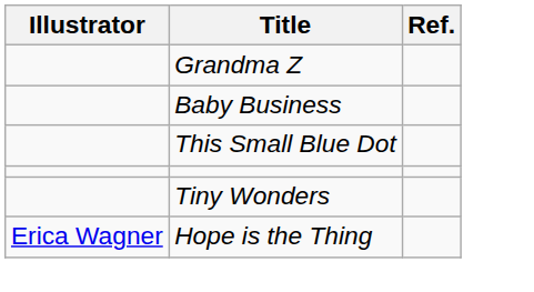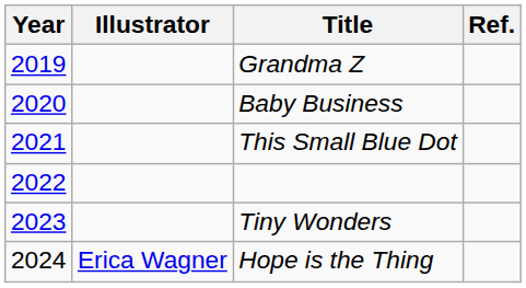 <table class="wikitable">
 <tr>
+<th>Year</th>
 <th>Illustrator</th>
 <th>Title</th>
 <th>Ref.</th>
 </tr>
 <tr>
+<td><a href='#'>2019</a></td>
 <td></td>
 <td><em>Grandma Z</em></td>
 <td></td>
 </tr>
 <tr>
+<td><a href='#'>2020</a></td>
 <td></td>
 <td><em>Baby Business</em></td>
 <td></td>
 </tr>
 <tr>
+<td><a href='#'>2021</a></td>
 <td></td>
 <td><em>This Small Blue Dot</em></td>
 <td><em></em></td>
 </tr>
 <tr>
+<td><a href='#'>2022</a></td>
 <td></td>
 <td><em></em></td>
 <td><em></em></td>
 </tr>
 <tr>
+<td><a href='#'>2023</a></td>
 <td></td>
 <td><em>Tiny Wonders</em></td>
 <td></td>
 </tr>
 <tr>
+<td>2024</td>
 <td><a href='#'>Erica Wagner</a></td>
 <td><em>Hope is the Thing</em></td>
 <td></td>
 </tr>
 </table>
